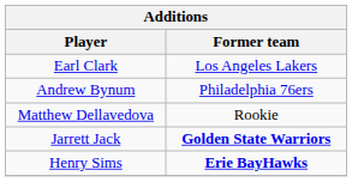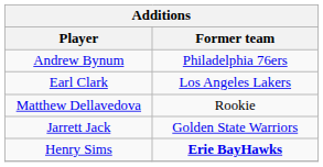 <table class="wikitable" style="text-align:center">
 <tr>
 <th colspan=2>Additions</th>
 </tr>
 <tr>
 <th style="width:160px">Player</th>
 <th style="width:180px">Former team</th>
 </tr>
 <tr>
+<td><a href='#'>Andrew Bynum</a></td>
+<td><a href='#'>Philadelphia 76ers</a></td>
+</tr>
+<tr>
 <td><a href='#'>Earl Clark</a></td>
 <td><a href='#'>Los Angeles Lakers</a></td>
-</tr>
-<tr>
-<td><a href='#'>Andrew Bynum</a></td>
-<td><a href='#'>Philadelphia 76ers</a></td>
 </tr>
 <tr>
 <td><a href='#'>Matthew Dellavedova</a></td>
 <td>Rookie</td>
 </tr>
 <tr>
 <td><a href='#'>Jarrett Jack</a></td>
-<td><strong><a href='#'>Golden State Warriors</a></strong></td>
+<td><a href='#'>Golden State Warriors</a></td>
 </tr>
 <tr>
 <td><a href='#'>Henry Sims</a></td>
 <td><strong><a href='#'>Erie BayHawks</a></strong></td>
 </tr>
 <tr>
 </tr>
 </table>
